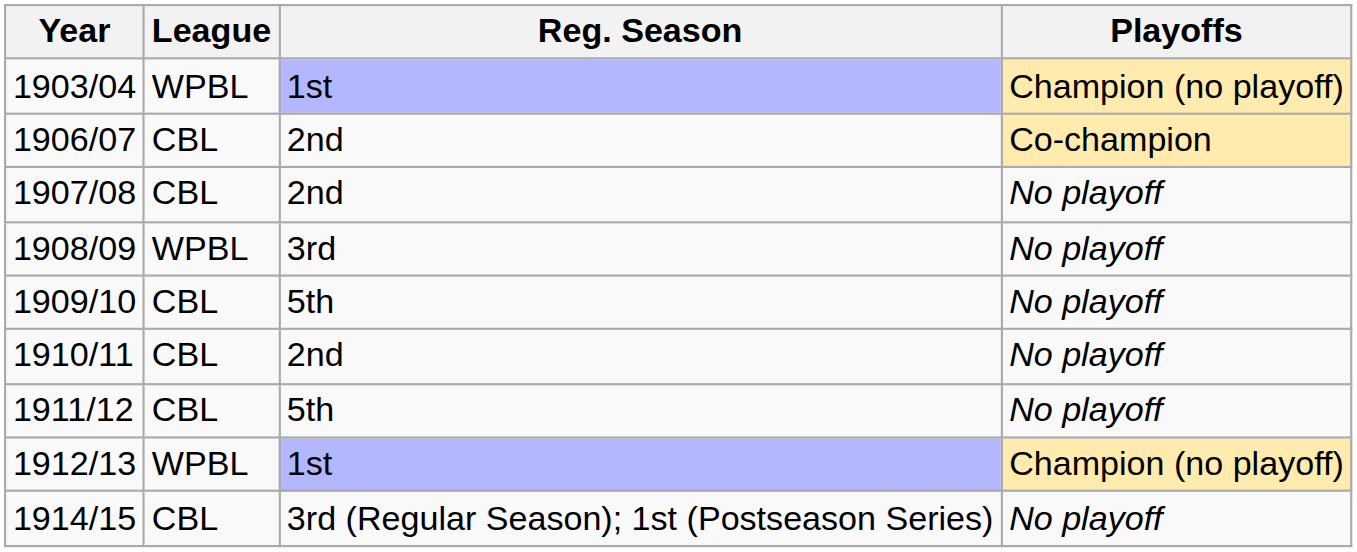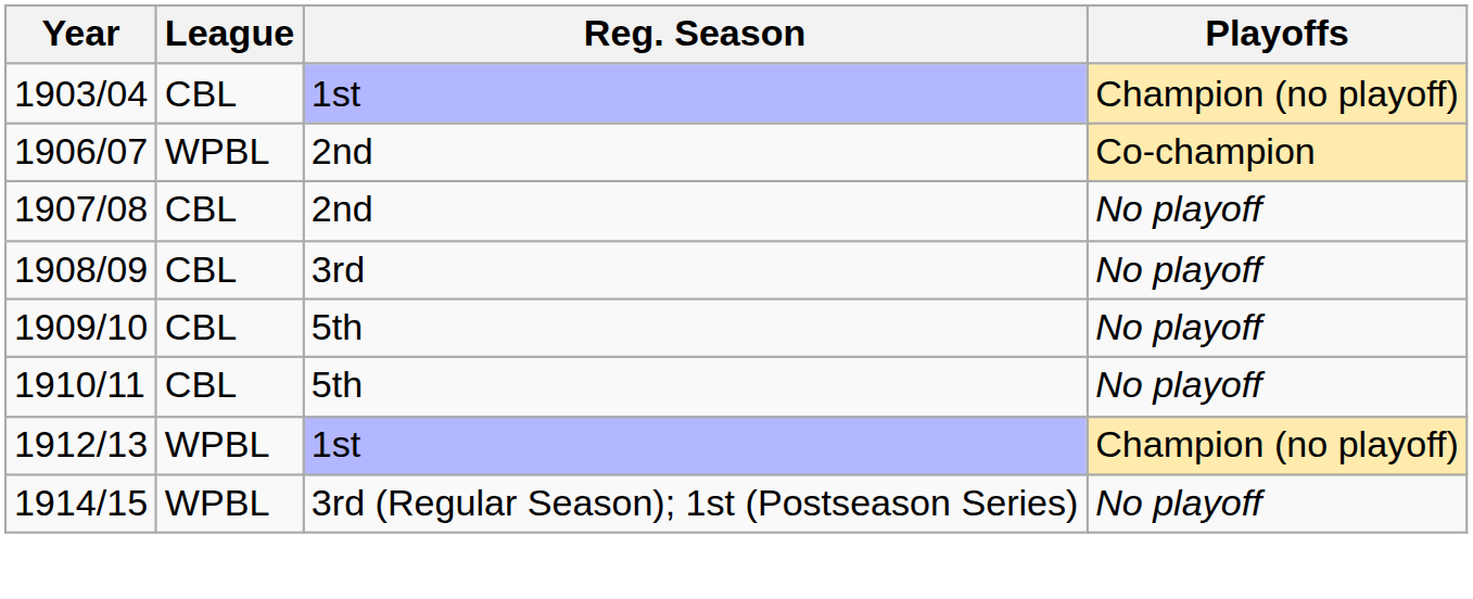 <table class="wikitable">
 <tr>
 <th>Year</th>
 <th>League</th>
 <th>Reg. Season</th>
 <th>Playoffs</th>
 </tr>
 <tr>
 <td>1903/04</td>
-<td>WPBL</td>
+<td>CBL</td>
 <td bgcolor="B3B7FF">1st</td>
 <td bgcolor="FFEBAD">Champion (no playoff)</td>
 </tr>
 <tr>
 <td>1906/07</td>
-<td>CBL</td>
+<td>WPBL</td>
 <td>2nd</td>
 <td bgcolor="FFEBAD">Co-champion</td>
 </tr>
 <tr>
 <td>1907/08</td>
 <td>CBL</td>
 <td>2nd</td>
 <td><em>No playoff</em></td>
 </tr>
 <tr>
 <td>1908/09</td>
-<td>WPBL</td>
+<td>CBL</td>
 <td>3rd</td>
 <td><em>No playoff</em></td>
 </tr>
 <tr>
 <td>1909/10</td>
 <td>CBL</td>
 <td>5th</td>
 <td><em>No playoff</em></td>
 </tr>
 <tr>
 <td>1910/11</td>
 <td>CBL</td>
-<td>2nd</td>
-<td><em>No playoff</em></td>
-</tr>
-<tr>
-<td>1911/12</td>
-<td>CBL</td>
 <td>5th</td>
 <td><em>No playoff</em></td>
 </tr>
 <tr>
 <td>1912/13</td>
 <td>WPBL</td>
 <td bgcolor="B3B7FF">1st</td>
 <td bgcolor="FFEBAD">Champion (no playoff)</td>
 </tr>
 <tr>
 <td>1914/15</td>
-<td>CBL</td>
+<td>WPBL</td>
 <td>3rd (Regular Season); 1st (Postseason Series)</td>
 <td><em>No playoff</em></td>
 </tr>
 </table>
